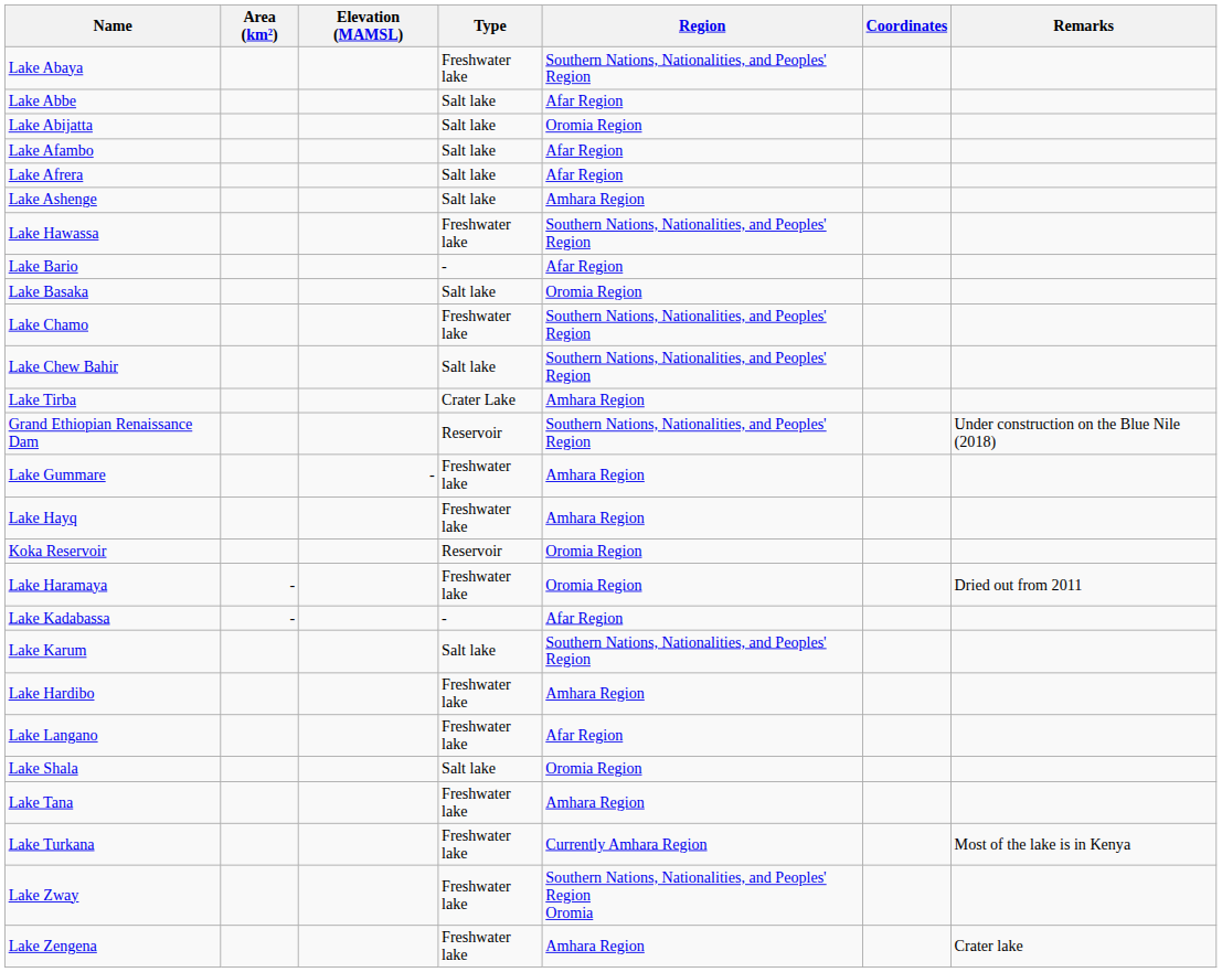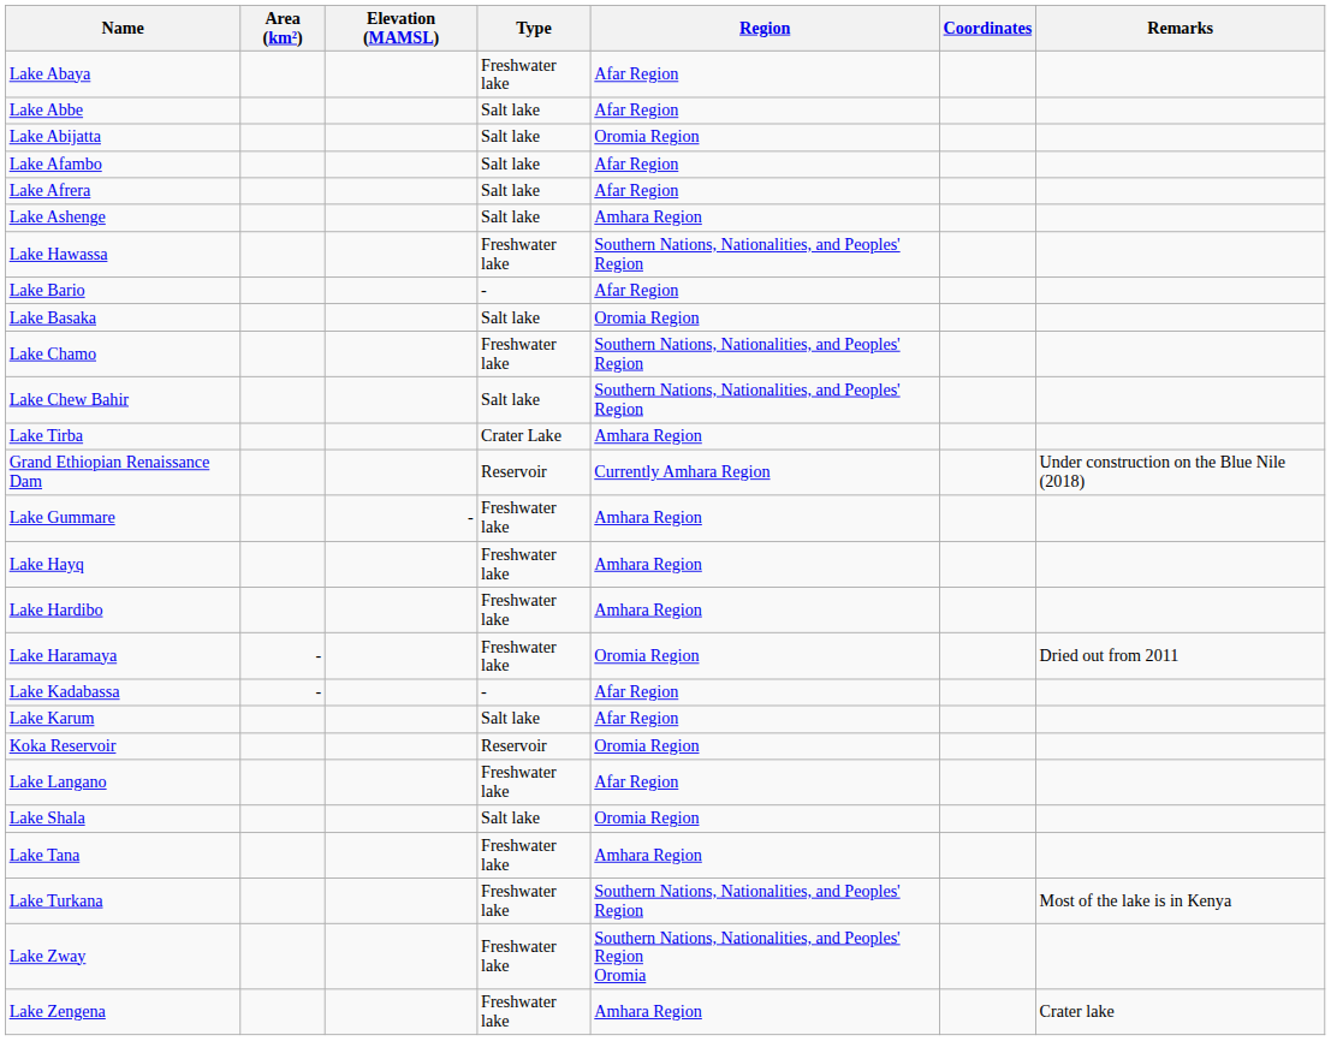 <table class="wikitable sortable" |>
 <tr>
 <th>Name</th>
 <th data-sort-type="number">Area (<a href='#'>km²</a>)</th>
 <th data-sort-type="number">Elevation (<a href='#'>MAMSL</a>)</th>
 <th>Type</th>
 <th><a href='#'>Region</a></th>
 <th><a href='#'>Coordinates</a></th>
 <th>Remarks</th>
 </tr>
 <tr>
 <td><a href='#'>Lake Abaya</a></td>
 <td align="right"></td>
 <td align="right"></td>
 <td>Freshwater lake</td>
-<td><a href='#'>Southern Nations, Nationalities, and Peoples' Region</a></td>
+<td><a href='#'>Afar Region</a></td>
 <td align="right"><small></small></td>
 <td></td>
 </tr>
 <tr>
 <td><a href='#'>Lake Abbe</a></td>
 <td align="right"></td>
 <td align="right"></td>
 <td>Salt lake</td>
 <td><a href='#'>Afar Region</a></td>
 <td align="right"><small></small></td>
 <td></td>
 </tr>
 <tr>
 <td><a href='#'>Lake Abijatta</a></td>
 <td align="right"></td>
 <td align="right"></td>
 <td>Salt lake</td>
 <td><a href='#'>Oromia Region</a></td>
 <td align="right"><small></small></td>
 <td></td>
 </tr>
 <tr>
 <td><a href='#'>Lake Afambo</a></td>
 <td align="right"></td>
 <td align="right"></td>
 <td>Salt lake</td>
 <td><a href='#'>Afar Region</a></td>
 <td align="right"><small></small></td>
 <td></td>
 </tr>
 <tr>
 <td><a href='#'>Lake Afrera</a></td>
 <td align="right"></td>
 <td align="right"></td>
 <td>Salt lake</td>
 <td><a href='#'>Afar Region</a></td>
 <td align="right"><small></small></td>
 <td></td>
 </tr>
 <tr>
 <td><a href='#'>Lake Ashenge</a></td>
 <td align="right"></td>
 <td align="right"></td>
 <td>Salt lake</td>
 <td><a href='#'>Amhara Region</a></td>
 <td align="right"><small></small></td>
 <td></td>
 </tr>
 <tr>
 <td><a href='#'>Lake Hawassa</a></td>
 <td align="right"></td>
 <td align="right"></td>
 <td>Freshwater lake</td>
 <td><a href='#'>Southern Nations, Nationalities, and Peoples' Region</a></td>
 <td align="right"><small></small></td>
 <td></td>
 </tr>
 <tr>
 <td><a href='#'>Lake Bario</a></td>
 <td align="right"></td>
 <td align="right"></td>
 <td>-</td>
 <td><a href='#'>Afar Region</a></td>
 <td align="right"><small></small></td>
 <td></td>
 </tr>
 <tr>
 <td><a href='#'>Lake Basaka</a></td>
 <td align="right"></td>
 <td align="right"></td>
 <td>Salt lake</td>
 <td><a href='#'>Oromia Region</a></td>
 <td align="right"><small></small></td>
 <td></td>
 </tr>
 <tr>
 <td><a href='#'>Lake Chamo</a></td>
 <td align="right"></td>
 <td align="right"></td>
 <td>Freshwater lake</td>
 <td><a href='#'>Southern Nations, Nationalities, and Peoples' Region</a></td>
 <td align="right"><small></small></td>
 <td></td>
 </tr>
 <tr>
 <td><a href='#'>Lake Chew Bahir</a></td>
 <td align="right"></td>
 <td align="right"></td>
 <td>Salt lake</td>
 <td><a href='#'>Southern Nations, Nationalities, and Peoples' Region</a></td>
 <td align="right"><small></small></td>
 <td></td>
 </tr>
 <tr>
 <td><a href='#'>Lake Tirba</a></td>
 <td align="right"></td>
 <td align="right"></td>
 <td>Crater Lake</td>
 <td><a href='#'>Amhara Region</a></td>
 <td align="right"><small></small></td>
 <td></td>
 </tr>
 <tr>
 <td><a href='#'>Grand Ethiopian Renaissance Dam</a></td>
 <td align="right"></td>
 <td align="right"></td>
 <td>Reservoir</td>
-<td><a href='#'>Southern Nations, Nationalities, and Peoples' Region</a></td>
+<td><a href='#'>Currently Amhara Region</a></td>
 <td align="right"><small></small></td>
 <td>Under construction on the Blue Nile (2018)</td>
 </tr>
 <tr>
 <td><a href='#'>Lake Gummare</a></td>
 <td align="right"></td>
 <td align="right">-</td>
 <td>Freshwater lake</td>
 <td><a href='#'>Amhara Region</a></td>
 <td align="right"><small></small></td>
 <td></td>
 </tr>
 <tr>
 <td><a href='#'>Lake Hayq</a></td>
 <td align="right"></td>
 <td align="right"></td>
 <td>Freshwater lake</td>
 <td><a href='#'>Amhara Region</a></td>
 <td align="right"><small></small></td>
 <td></td>
 </tr>
 <tr>
-<td><a href='#'>Koka Reservoir</a></td>
+<td><a href='#'>Lake Hardibo</a></td>
 <td align="right"></td>
 <td align="right"></td>
-<td>Reservoir</td>
-<td><a href='#'>Oromia Region</a></td>
+<td>Freshwater lake</td>
+<td><a href='#'>Amhara Region</a></td>
 <td align="right"><small></small></td>
 <td></td>
 </tr>
 <tr>
 <td><a href='#'>Lake Haramaya</a></td>
 <td align="right">-</td>
 <td align="right"></td>
 <td>Freshwater lake</td>
 <td><a href='#'>Oromia Region</a></td>
 <td align="right"><small></small></td>
 <td>Dried out from 2011</td>
 </tr>
 <tr>
 <td><a href='#'>Lake Kadabassa</a></td>
 <td align="right">-</td>
 <td align="right"></td>
 <td>-</td>
 <td><a href='#'>Afar Region</a></td>
 <td align="right"><small></small></td>
 <td></td>
 </tr>
 <tr>
 <td><a href='#'>Lake Karum</a></td>
 <td align="right"></td>
 <td align="right"></td>
 <td>Salt lake</td>
-<td><a href='#'>Southern Nations, Nationalities, and Peoples' Region</a></td>
+<td><a href='#'>Afar Region</a></td>
 <td align="right"><small></small></td>
 <td></td>
 </tr>
 <tr>
-<td><a href='#'>Lake Hardibo</a></td>
+<td><a href='#'>Koka Reservoir</a></td>
 <td align="right"></td>
 <td align="right"></td>
-<td>Freshwater lake</td>
-<td><a href='#'>Amhara Region</a></td>
+<td>Reservoir</td>
+<td><a href='#'>Oromia Region</a></td>
 <td align="right"><small></small></td>
 <td></td>
 </tr>
 <tr>
 <td><a href='#'>Lake Langano</a></td>
 <td align="right"></td>
 <td align="right"></td>
 <td>Freshwater lake</td>
 <td><a href='#'>Afar Region</a></td>
 <td align="right"><small></small></td>
 <td></td>
 </tr>
 <tr>
 <td><a href='#'>Lake Shala</a></td>
 <td align="right"></td>
 <td align="right"></td>
 <td>Salt lake</td>
 <td><a href='#'>Oromia Region</a></td>
 <td align="right"><small></small></td>
 <td></td>
 </tr>
 <tr>
 <td><a href='#'>Lake Tana</a></td>
 <td align="right"></td>
 <td align="right"></td>
 <td>Freshwater lake</td>
 <td><a href='#'>Amhara Region</a></td>
 <td align="right"><small></small></td>
 <td></td>
 </tr>
 <tr>
 <td><a href='#'>Lake Turkana</a></td>
 <td align="right"></td>
 <td align="right"></td>
 <td>Freshwater lake</td>
-<td><a href='#'>Currently Amhara Region</a></td>
+<td><a href='#'>Southern Nations, Nationalities, and Peoples' Region</a></td>
 <td align="right"><small></small></td>
 <td>Most of the lake is in Kenya</td>
 </tr>
 <tr>
 <td><a href='#'>Lake Zway</a></td>
 <td align="right"></td>
 <td align="right"></td>
 <td>Freshwater lake</td>
 <td><a href='#'>Southern Nations, Nationalities, and Peoples' Region</a><br><a href='#'>Oromia</a></td>
 <td align="right"><small></small></td>
 <td></td>
 </tr>
 <tr>
 <td><a href='#'>Lake Zengena</a></td>
 <td align="right"></td>
 <td align="right"></td>
 <td>Freshwater lake</td>
 <td><a href='#'>Amhara Region</a></td>
 <td align="right"><small></small></td>
 <td>Crater lake</td>
 </tr>
 </table>
